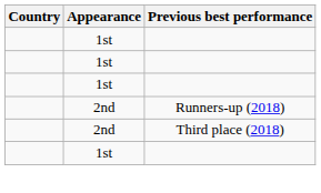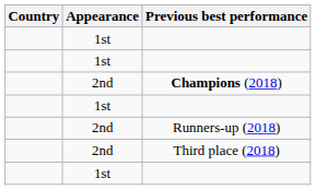 <table class="wikitable sortable" style="text-align:left;">
 <tr>
 <th>Country</th>
 <th>Appearance</th>
 <th>Previous best performance</th>
 </tr>
 <tr>
 <td></td>
 <td align="center">1st</td>
 <td></td>
 </tr>
 <tr>
 <td></td>
 <td align="center">1st</td>
 <td></td>
+</tr>
+<tr>
+<td></td>
+<td align="center">2nd</td>
+<td align="center"><strong>Champions</strong> (<a href='#'>2018</a>)</td>
 </tr>
 <tr>
 <td></td>
 <td align="center">1st</td>
 <td></td>
 </tr>
 <tr>
 <td></td>
 <td align="center">2nd</td>
 <td align="center">Runners-up (<a href='#'>2018</a>)</td>
 </tr>
 <tr>
 <td></td>
 <td align="center">2nd</td>
 <td align="center">Third place (<a href='#'>2018</a>)</td>
 </tr>
 <tr>
 <td></td>
 <td align="center">1st</td>
 <td></td>
 </tr>
 </table>
